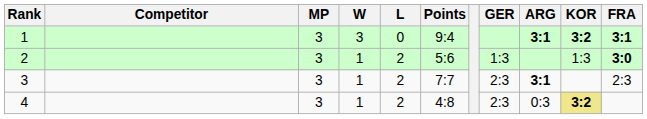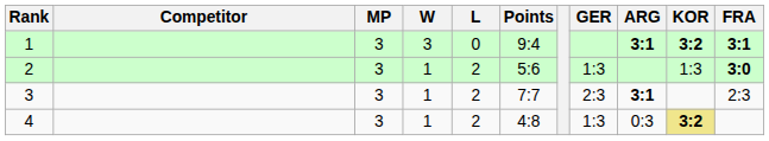 <table class="wikitable" style="text-align:center">
 <tr>
 <th>Rank</th>
 <th style="width:18em">Competitor</th>
 <th style="width:2.5em">MP</th>
 <th style="width:2.5em">W</th>
 <th style="width:2.5em">L</th>
 <th>Points</th>
 <th rowspan="5"> </th>
 <th style="width:2.5em">GER</th>
 <th style="width:2.5em">ARG</th>
 <th style="width:2.5em">KOR</th>
 <th style="width:2.5em">FRA</th>
 </tr>
 <tr style="background:#cfc;">
 <td>1</td>
 <td style="text-align:left"></td>
 <td>3</td>
 <td>3</td>
 <td>0</td>
 <td>9:4</td>
 <td></td>
 <td><strong>3:1</strong></td>
 <td><strong>3:2</strong></td>
 <td><strong>3:1</strong></td>
 </tr>
 <tr style="background:#cfc;">
 <td>2</td>
 <td style="text-align:left"></td>
 <td>3</td>
 <td>1</td>
 <td>2</td>
 <td>5:6</td>
 <td>1:3</td>
 <td></td>
 <td>1:3</td>
 <td><strong>3:0</strong></td>
 </tr>
 <tr>
 <td>3</td>
 <td style="text-align:left"></td>
 <td>3</td>
 <td>1</td>
 <td>2</td>
 <td>7:7</td>
 <td>2:3</td>
 <td><strong>3:1</strong></td>
 <td></td>
 <td>2:3</td>
 </tr>
 <tr>
 <td>4</td>
 <td style="text-align:left"></td>
 <td>3</td>
 <td>1</td>
 <td>2</td>
 <td>4:8</td>
-<td>2:3</td>
+<td>1:3</td>
 <td>0:3</td>
 <td style="background: khaki;"><strong>3:2</strong></td>
 <td></td>
 </tr>
 </table>
